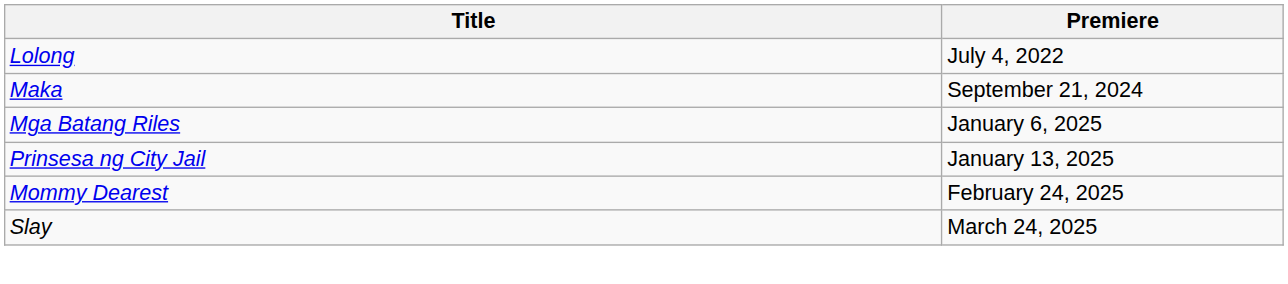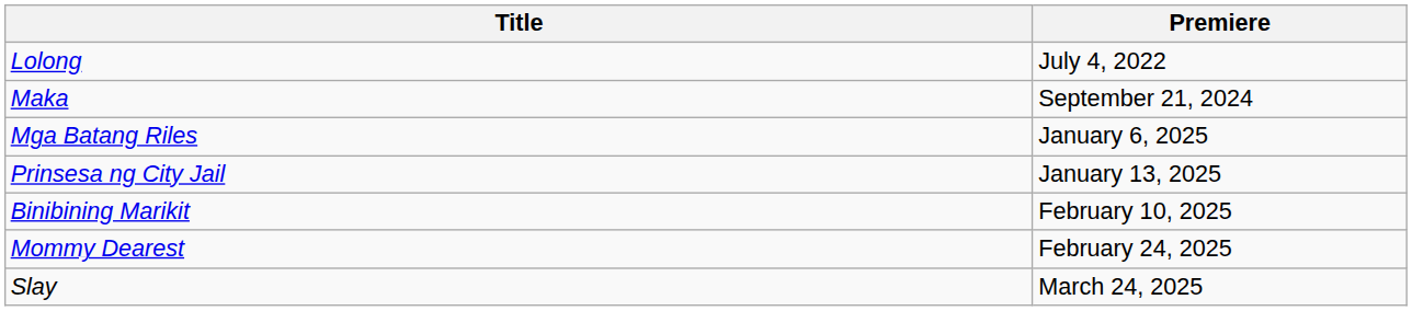 <table class="wikitable sortable" width="75%">
 <tr>
 <th style="width:55%;">Title</th>
 <th style="width:20%;">Premiere</th>
 </tr>
 <tr>
 <td><em><a href='#'>Lolong</a></em></td>
 <td>July 4, 2022</td>
 </tr>
 <tr>
 <td><em><a href='#'>Maka</a></em></td>
 <td>September 21, 2024</td>
 </tr>
 <tr>
 <td><em><a href='#'>Mga Batang Riles</a></em></td>
 <td>January 6, 2025</td>
 </tr>
 <tr>
 <td><em><a href='#'>Prinsesa ng City Jail</a></em></td>
 <td>January 13, 2025</td>
 </tr>
 <tr>
+<td><em><a href='#'>Binibining Marikit</a></em></td>
+<td>February 10, 2025</td>
+</tr>
+<tr>
 <td><em><a href='#'>Mommy Dearest</a></em></td>
 <td>February 24, 2025</td>
 </tr>
 <tr>
 <td><em>Slay</em></td>
 <td>March 24, 2025</td>
 </tr>
 </table>
